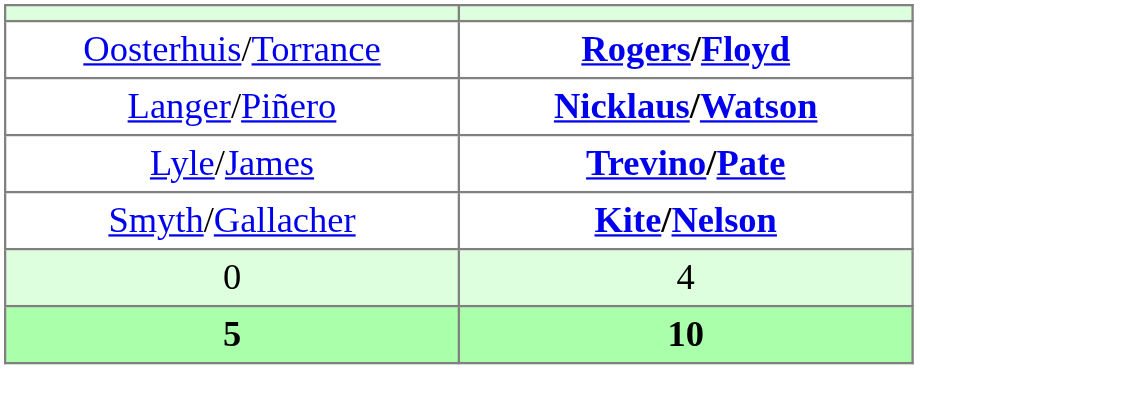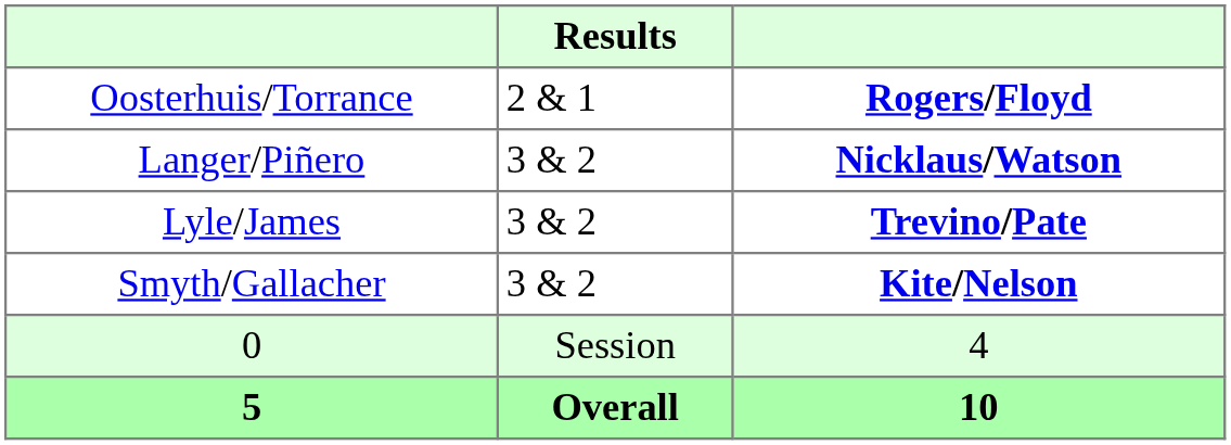 <table border="1" cellpadding="3" style="border-collapse:collapse; text-align:center;">
 <tr style="background:#dfd;">
 <th style="width:12em;"></th>
+<th style="width:5.5em;">Results</th>
 <th style="width:12em;"></th>
 </tr>
 <tr>
 <td><a href='#'>Oosterhuis</a>/<a href='#'>Torrance</a></td>
+<td align=left> 2 & 1</td>
 <td><strong><a href='#'>Rogers</a>/<a href='#'>Floyd</a></strong></td>
 </tr>
 <tr>
 <td><a href='#'>Langer</a>/<a href='#'>Piñero</a></td>
+<td align=left> 3 & 2</td>
 <td><strong><a href='#'>Nicklaus</a>/<a href='#'>Watson</a></strong></td>
 </tr>
 <tr>
 <td><a href='#'>Lyle</a>/<a href='#'>James</a></td>
+<td align=left> 3 & 2</td>
 <td><strong><a href='#'>Trevino</a>/<a href='#'>Pate</a></strong></td>
 </tr>
 <tr>
 <td><a href='#'>Smyth</a>/<a href='#'>Gallacher</a></td>
+<td align=left> 3 & 2</td>
 <td><strong><a href='#'>Kite</a>/<a href='#'>Nelson</a></strong></td>
 </tr>
 <tr style="background:#dfd;">
 <td>0</td>
+<td>Session</td>
 <td>4</td>
 </tr>
 <tr style="background:#afa;">
 <th>5</th>
+<th>Overall</th>
 <th>10</th>
 </tr>
 </table>
